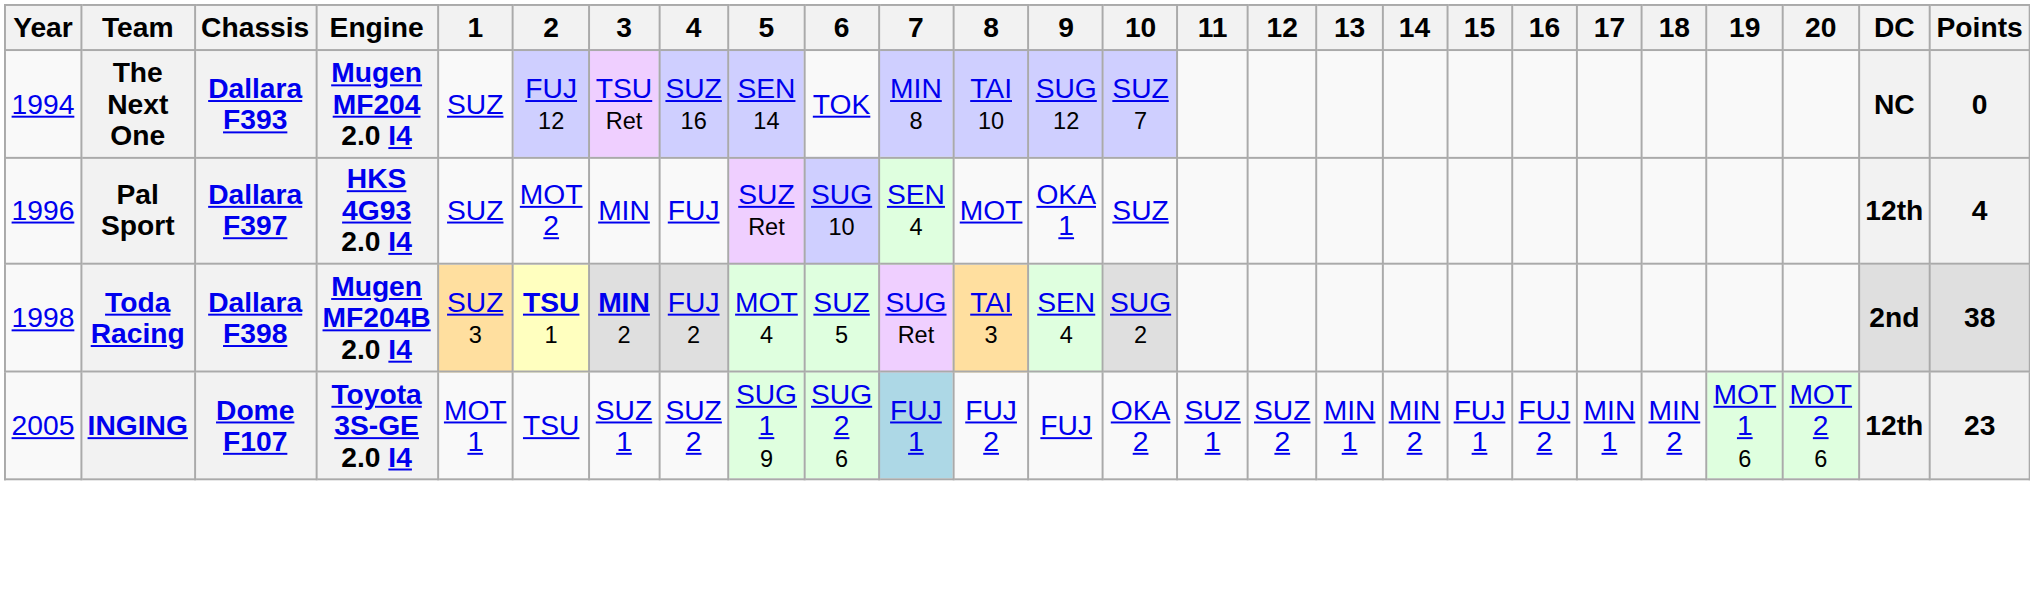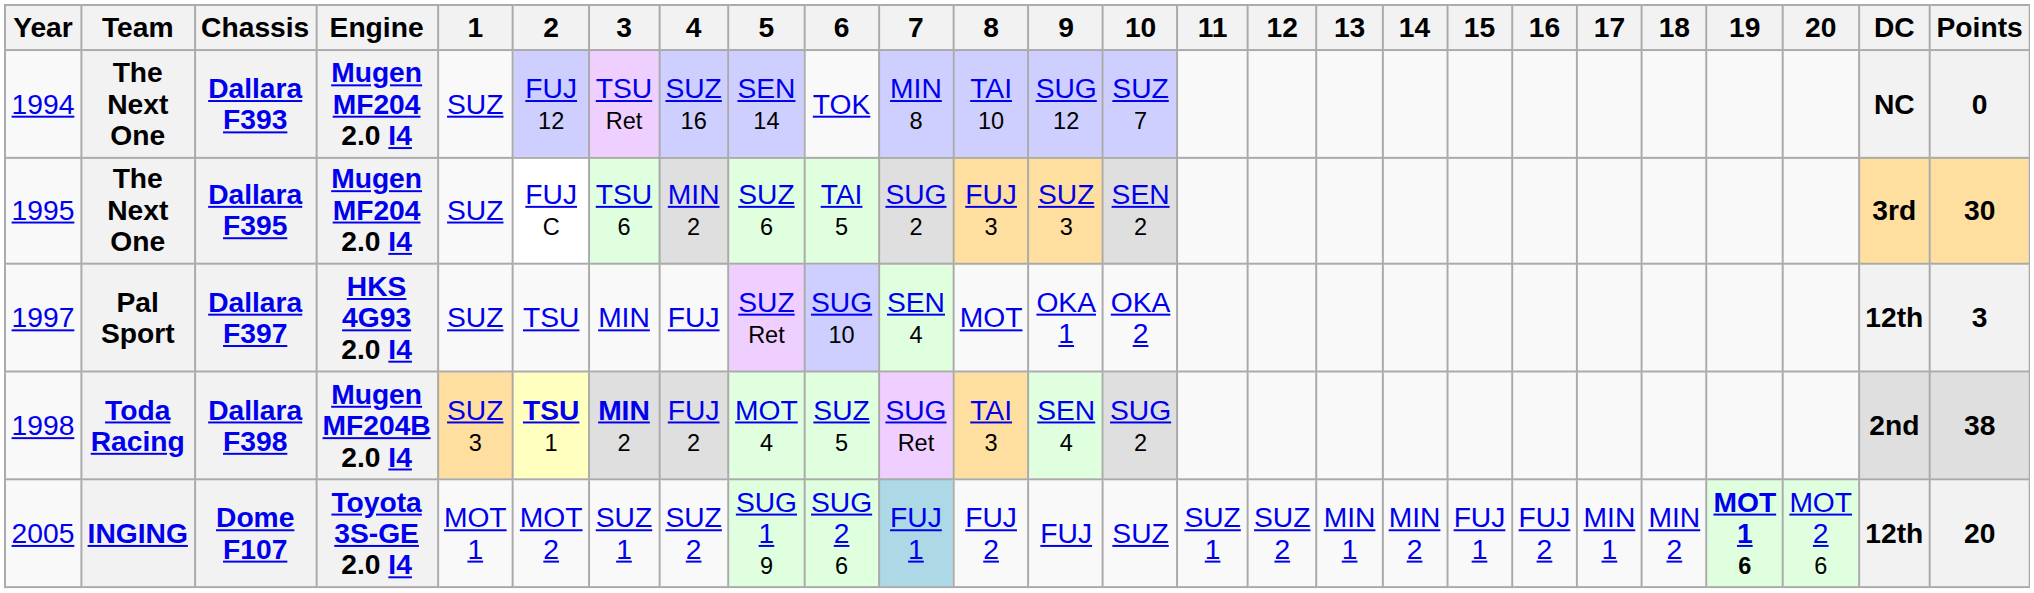 <table class="wikitable" style="text-align:center; font-size:90%">
 <tr>
 <th>Year</th>
 <th>Team</th>
 <th>Chassis</th>
 <th>Engine</th>
 <th>1</th>
 <th>2</th>
 <th>3</th>
 <th>4</th>
 <th>5</th>
 <th>6</th>
 <th>7</th>
 <th>8</th>
 <th>9</th>
 <th>10</th>
 <th>11</th>
 <th>12</th>
 <th>13</th>
 <th>14</th>
 <th>15</th>
 <th>16</th>
 <th>17</th>
 <th>18</th>
 <th>19</th>
 <th>20</th>
 <th>DC</th>
 <th>Points</th>
 </tr>
 <tr>
 <td><a href='#'>1994</a></td>
 <th>The Next One</th>
 <th><a href='#'>Dallara F393</a></th>
 <th><a href='#'>Mugen</a> <a href='#'>MF204</a> 2.0 <a href='#'>I4</a></th>
 <td><a href='#'>SUZ</a></td>
 <td style="background:#CFCFFF;"><a href='#'>FUJ</a><br><small>12</small></td>
 <td style="background:#EFCFFF;"><a href='#'>TSU</a><br><small>Ret</small></td>
 <td style="background:#CFCFFF;"><a href='#'>SUZ</a><br><small>16</small></td>
 <td style="background:#CFCFFF;"><a href='#'>SEN</a><br><small>14</small></td>
 <td><a href='#'>TOK</a></td>
 <td style="background:#CFCFFF;"><a href='#'>MIN</a><br><small>8</small></td>
 <td style="background:#CFCFFF;"><a href='#'>TAI</a><br><small>10</small></td>
 <td style="background:#CFCFFF;"><a href='#'>SUG</a><br><small>12</small></td>
 <td style="background:#CFCFFF;"><a href='#'>SUZ</a><br><small>7</small></td>
 <td></td>
 <td></td>
 <td></td>
 <td></td>
 <td></td>
 <td></td>
 <td></td>
 <td></td>
 <td></td>
 <td></td>
 <th>NC</th>
 <th>0</th>
 </tr>
 <tr>
-<td><a href='#'>1996</a></td>
+<td><a href='#'>1995</a></td>
+<th>The Next One</th>
+<th><a href='#'>Dallara F395</a></th>
+<th><a href='#'>Mugen</a> <a href='#'>MF204</a> 2.0 <a href='#'>I4</a></th>
+<td><a href='#'>SUZ</a></td>
+<td style="background:#FFFFFF;"><a href='#'>FUJ</a><br><small>C</small></td>
+<td style="background:#DFFFDF;"><a href='#'>TSU</a><br><small>6</small></td>
+<td style="background:#DFDFDF;"><a href='#'>MIN</a><br><small>2</small></td>
+<td style="background:#DFFFDF;"><a href='#'>SUZ</a><br><small>6</small></td>
+<td style="background:#DFFFDF;"><a href='#'>TAI</a><br><small>5</small></td>
+<td style="background:#DFDFDF;"><a href='#'>SUG</a><br><small>2</small></td>
+<td style="background:#FFDF9F;"><a href='#'>FUJ</a><br><small>3</small></td>
+<td style="background:#FFDF9F;"><a href='#'>SUZ</a><br><small>3</small></td>
+<td style="background:#DFDFDF;"><a href='#'>SEN</a><br><small>2</small></td>
+<td></td>
+<td></td>
+<td></td>
+<td></td>
+<td></td>
+<td></td>
+<td></td>
+<td></td>
+<td></td>
+<td></td>
+<th style="background:#FFDF9F;">3rd</th>
+<th style="background:#FFDF9F;">30</th>
+</tr>
+<tr>
+<td><a href='#'>1997</a></td>
 <th>Pal Sport</th>
 <th><a href='#'>Dallara F397</a></th>
 <th><a href='#'>HKS</a> <a href='#'>4G93</a> 2.0 <a href='#'>I4</a></th>
 <td><a href='#'>SUZ</a></td>
-<td><a href='#'>MOT<br>2</a></td>
+<td><a href='#'>TSU</a></td>
 <td><a href='#'>MIN</a></td>
 <td><a href='#'>FUJ</a></td>
 <td style="background:#EFCFFF;"><a href='#'>SUZ</a><br><small>Ret</small></td>
 <td style="background:#CFCFFF;"><a href='#'>SUG</a><br><small>10</small></td>
 <td style="background:#DFFFDF;"><a href='#'>SEN</a><br><small>4</small></td>
 <td><a href='#'>MOT</a></td>
 <td><a href='#'>OKA<br>1</a></td>
-<td><a href='#'>SUZ</a></td>
+<td><a href='#'>OKA<br>2</a></td>
 <td></td>
 <td></td>
 <td></td>
 <td></td>
 <td></td>
 <td></td>
 <td></td>
 <td></td>
 <td></td>
 <td></td>
 <th>12th</th>
-<th>4</th>
+<th>3</th>
 </tr>
 <tr>
 <td><a href='#'>1998</a></td>
 <th><a href='#'>Toda Racing</a></th>
 <th><a href='#'>Dallara F398</a></th>
 <th><a href='#'>Mugen</a> <a href='#'>MF204B</a> 2.0 <a href='#'>I4</a></th>
 <td style="background:#FFDF9F;"><a href='#'>SUZ</a><br><small>3</small></td>
 <td style="background:#FFFFBF;"><strong><a href='#'>TSU</a></strong><br><small>1</small></td>
 <td style="background:#DFDFDF;"><strong><a href='#'>MIN</a></strong><br><small>2</small></td>
 <td style="background:#DFDFDF;"><a href='#'>FUJ</a><br><small>2</small></td>
 <td style="background:#DFFFDF;"><a href='#'>MOT</a><br><small>4</small></td>
 <td style="background:#DFFFDF;"><a href='#'>SUZ</a><br><small>5</small></td>
 <td style="background:#EFCFFF;"><a href='#'>SUG</a><br><small>Ret</small></td>
 <td style="background:#FFDF9F;"><a href='#'>TAI</a><br><small>3</small></td>
 <td style="background:#DFFFDF;"><a href='#'>SEN</a><br><small>4</small></td>
 <td style="background:#DFDFDF;"><a href='#'>SUG</a><br><small>2</small></td>
 <td></td>
 <td></td>
 <td></td>
 <td></td>
 <td></td>
 <td></td>
 <td></td>
 <td></td>
 <td></td>
 <td></td>
 <th style="background:#DFDFDF;">2nd</th>
 <th style="background:#DFDFDF;">38</th>
 </tr>
 <tr>
 <td><a href='#'>2005</a></td>
 <th><a href='#'>INGING</a></th>
 <th><a href='#'>Dome F107</a></th>
 <th><a href='#'>Toyota</a> <a href='#'>3S-GE</a> 2.0 <a href='#'>I4</a></th>
 <td><a href='#'>MOT<br>1</a></td>
-<td><a href='#'>TSU</a></td>
+<td><a href='#'>MOT<br>2</a></td>
 <td><a href='#'>SUZ<br>1</a></td>
 <td><a href='#'>SUZ<br>2</a></td>
 <td style="background:#DFFFDF;"><a href='#'>SUG<br>1</a><br><small>9</small></td>
 <td style="background:#DFFFDF;"><a href='#'>SUG<br>2</a><br><small>6</small></td>
 <td style="background: lightblue;"><a href='#'>FUJ<br>1</a></td>
 <td><a href='#'>FUJ<br>2</a></td>
 <td><a href='#'>FUJ</a></td>
-<td><a href='#'>OKA<br>2</a></td>
+<td><a href='#'>SUZ</a></td>
 <td><a href='#'>SUZ<br>1</a></td>
 <td><a href='#'>SUZ<br>2</a></td>
 <td><a href='#'>MIN<br>1</a></td>
 <td><a href='#'>MIN<br>2</a></td>
 <td><a href='#'>FUJ<br>1</a></td>
 <td><a href='#'>FUJ<br>2</a></td>
 <td><a href='#'>MIN<br>1</a></td>
 <td><a href='#'>MIN<br>2</a></td>
-<td style="background:#DFFFDF;"><a href='#'>MOT<br>1</a><br><small>6</small></td>
+<td style="background:#DFFFDF;"><strong><a href='#'>MOT<br>1</a><br><small>6</small></strong></td>
 <td style="background:#DFFFDF;"><a href='#'>MOT<br>2</a><br><small>6</small></td>
 <th>12th</th>
-<th>23</th>
+<th>20</th>
 </tr>
 </table>
